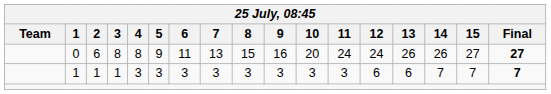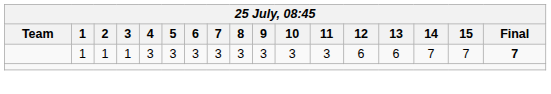 <table class=wikitable style="text-align:center; width: 55%">
 <tr>
 <th colspan=17><em>25 July, 08:45</em></th>
 </tr>
 <tr>
 <th>Team</th>
 <th>1</th>
 <th>2</th>
 <th>3</th>
 <th>4</th>
 <th>5</th>
 <th>6</th>
 <th>7</th>
 <th>8</th>
 <th>9</th>
 <th>10</th>
 <th>11</th>
 <th>12</th>
 <th>13</th>
 <th>14</th>
 <th>15</th>
 <th>Final</th>
 </tr>
 <tr>
-<td align=left><strong></strong></td>
-<td>0</td>
-<td>6</td>
-<td>8</td>
-<td>8</td>
-<td>9</td>
-<td>11</td>
-<td>13</td>
-<td>15</td>
-<td>16</td>
-<td>20</td>
-<td>24</td>
-<td>24</td>
-<td>26</td>
-<td>26</td>
-<td>27</td>
-<td><strong>27</strong></td>
-</tr>
-<tr>
 <td align=left></td>
 <td>1</td>
 <td>1</td>
 <td>1</td>
 <td>3</td>
 <td>3</td>
 <td>3</td>
 <td>3</td>
 <td>3</td>
 <td>3</td>
 <td>3</td>
 <td>3</td>
 <td>6</td>
 <td>6</td>
 <td>7</td>
 <td>7</td>
 <td><strong>7</strong></td>
 </tr>
 <tr>
 <td colspan=17></td>
 </tr>
 </table>
